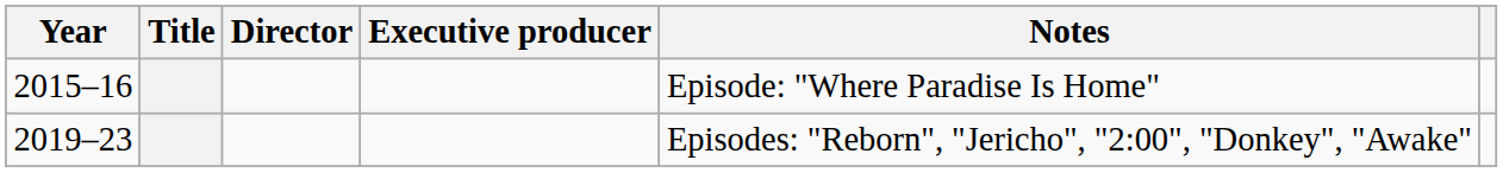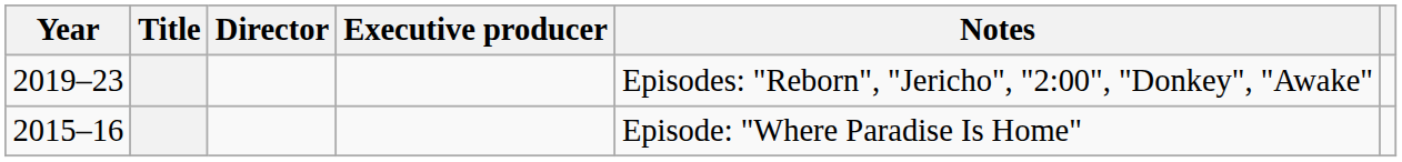 <table class="wikitable plainrowheaders">
 <tr>
 <th scope="col">Year</th>
 <th scope="col">Title</th>
 <th scope="col">Director</th>
 <th scope="col">Executive producer</th>
 <th scope="col">Notes</th>
 <th scope="col"></th>
 </tr>
 <tr>
+<td>2019–23</td>
+<th scope=row></th>
+<td></td>
+<td></td>
+<td>Episodes: "Reborn", "Jericho", "2:00", "Donkey", "Awake"</td>
+<td align="center"></td>
+</tr>
+<tr>
 <td>2015–16</td>
 <th scope=row></th>
 <td></td>
 <td></td>
 <td>Episode: "Where Paradise Is Home"</td>
 <td align="center"></td>
 </tr>
-<tr>
-<td>2019–23</td>
-<th scope=row></th>
-<td></td>
-<td></td>
-<td>Episodes: "Reborn", "Jericho", "2:00", "Donkey", "Awake"</td>
-<td align="center"></td>
-</tr>
 </table>
